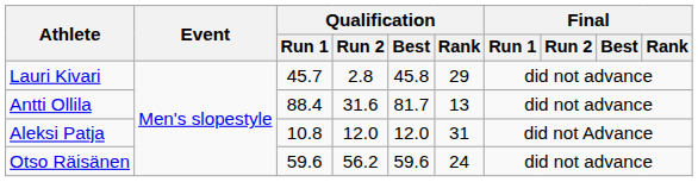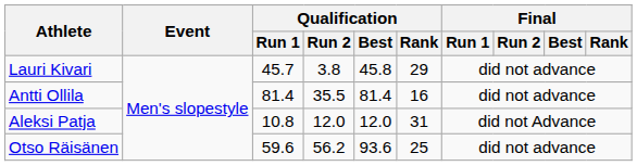 <table class="wikitable" style="font-size:90%">
 <tr>
 <th rowspan="2">Athlete</th>
 <th rowspan="2">Event</th>
 <th colspan="4">Qualification</th>
 <th colspan="4">Final</th>
 </tr>
 <tr style="font-size:95%">
 <th>Run 1</th>
 <th>Run 2</th>
 <th>Best</th>
 <th>Rank</th>
 <th>Run 1</th>
 <th>Run 2</th>
 <th>Best</th>
 <th>Rank</th>
 </tr>
 <tr align=center>
 <td align=left><a href='#'>Lauri Kivari</a></td>
 <td align=left rowspan=4><a href='#'>Men's slopestyle</a></td>
 <td>45.7</td>
-<td>2.8</td>
+<td>3.8</td>
 <td>45.8</td>
 <td>29</td>
 <td colspan=4>did not advance</td>
 </tr>
 <tr align=center>
 <td align=left><a href='#'>Antti Ollila</a></td>
-<td>88.4</td>
-<td>31.6</td>
-<td>81.7</td>
-<td>13</td>
+<td>81.4</td>
+<td>35.5</td>
+<td>81.4</td>
+<td>16</td>
 <td colspan=4>did not advance</td>
 </tr>
 <tr align=center>
 <td align=left><a href='#'>Aleksi Patja</a></td>
 <td>10.8</td>
 <td>12.0</td>
 <td>12.0</td>
 <td>31</td>
 <td colspan=4>did not Advance</td>
 </tr>
 <tr align=center>
 <td align=left><a href='#'>Otso Räisänen</a></td>
 <td>59.6</td>
 <td>56.2</td>
-<td>59.6</td>
-<td>24</td>
+<td>93.6</td>
+<td>25</td>
 <td colspan=4>did not advance</td>
 </tr>
 </table>
